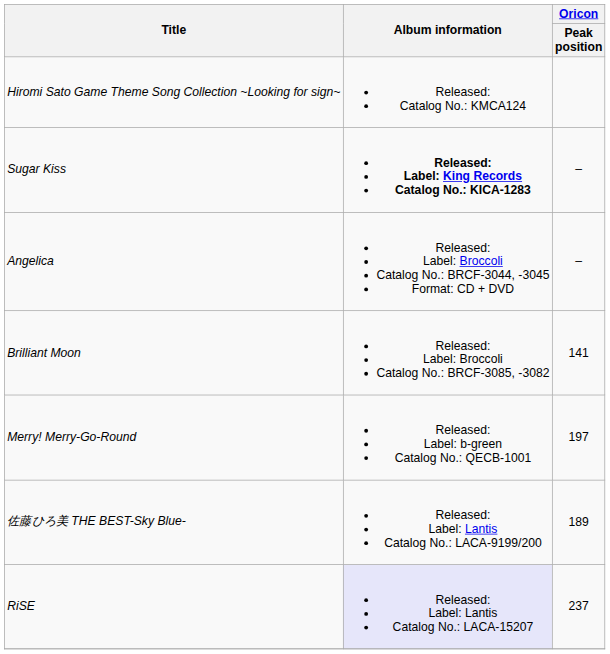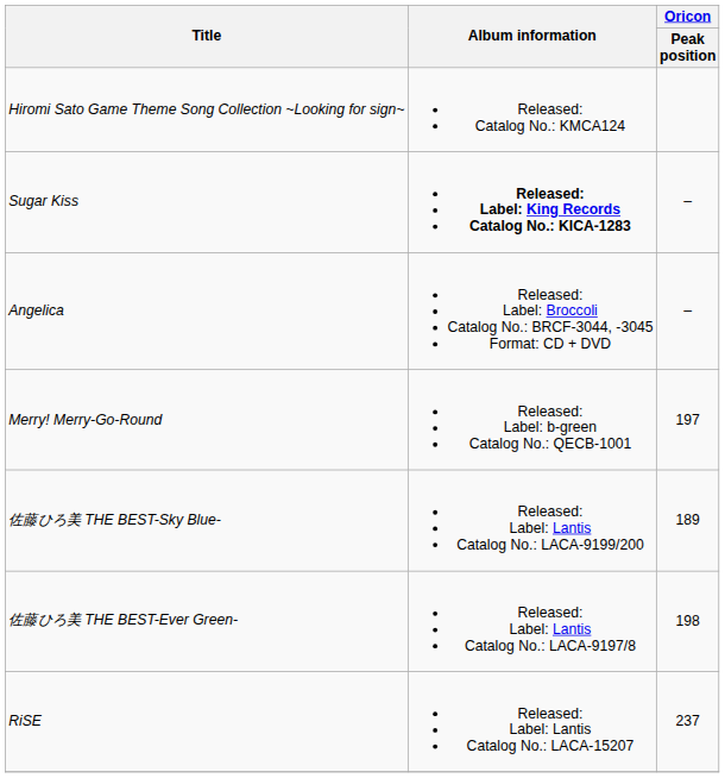 <table class="wikitable plainrowheaders" style="text-align:center">
 <tr>
 <th rowspan=2; style=>Title</th>
 <th rowspan=2;>Album information</th>
 <th colspan=1; style=><a href='#'>Oricon</a></th>
 </tr>
 <tr>
 <th style=>Peak<br>position</th>
 </tr>
 <tr>
 <td align=left><em>Hiromi Sato Game Theme Song Collection ~Looking for sign~</em></td>
 <td><br><ul><li>Released: </li><li>Catalog No.: KMCA124</li></ul></td>
 <td> </td>
 </tr>
 <tr>
 <td align=left><em>Sugar Kiss</em></td>
 <td><strong><br><ul><li>Released: </li><li>Label: <a href='#'>King Records</a></li><li>Catalog No.: KICA-1283</li></ul></strong></td>
 <td>–</td>
 </tr>
 <tr>
 <td align=left><em>Angelica</em></td>
 <td><br><ul><li>Released: </li><li>Label: <a href='#'>Broccoli</a></li><li>Catalog No.: BRCF-3044, -3045</li><li>Format: CD + DVD</li></ul></td>
 <td>–</td>
 </tr>
 <tr>
-<td align=left><em>Brilliant Moon</em></td>
-<td><br><ul><li>Released: </li><li>Label: Broccoli</li><li>Catalog No.: BRCF-3085, -3082</li></ul></td>
-<td>141</td>
-</tr>
-<tr>
 <td align=left><em>Merry! Merry-Go-Round</em></td>
 <td><br><ul><li>Released: </li><li>Label: b-green</li><li>Catalog No.: QECB-1001</li></ul></td>
 <td>197</td>
 </tr>
 <tr>
 <td align=left><em>佐藤ひろ美 THE BEST-Sky Blue-</em></td>
 <td><br><ul><li>Released: </li><li>Label: <a href='#'>Lantis</a></li><li>Catalog No.: LACA-9199/200</li></ul></td>
 <td>189</td>
 </tr>
 <tr>
+<td align=left><em>佐藤ひろ美 THE BEST-Ever Green-</em></td>
+<td><br><ul><li>Released: </li><li>Label: <a href='#'>Lantis</a></li><li>Catalog No.: LACA-9197/8</li></ul></td>
+<td>198</td>
+</tr>
+<tr>
 <td align=left><em>RiSE</em></td>
-<td style="background: lavender;"><br><ul><li>Released: </li><li>Label: Lantis</li><li>Catalog No.: LACA-15207</li></ul></td>
+<td><br><ul><li>Released: </li><li>Label: Lantis</li><li>Catalog No.: LACA-15207</li></ul></td>
 <td>237</td>
 </tr>
 <tr>
 </tr>
 </table>
